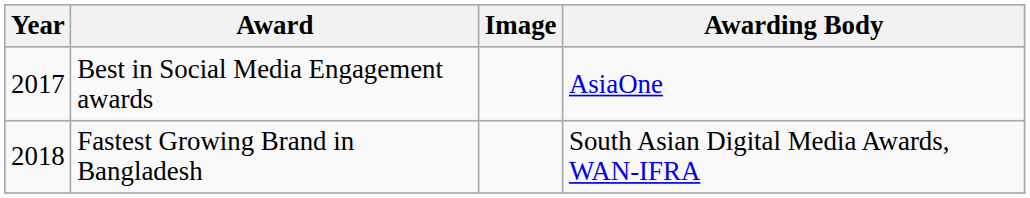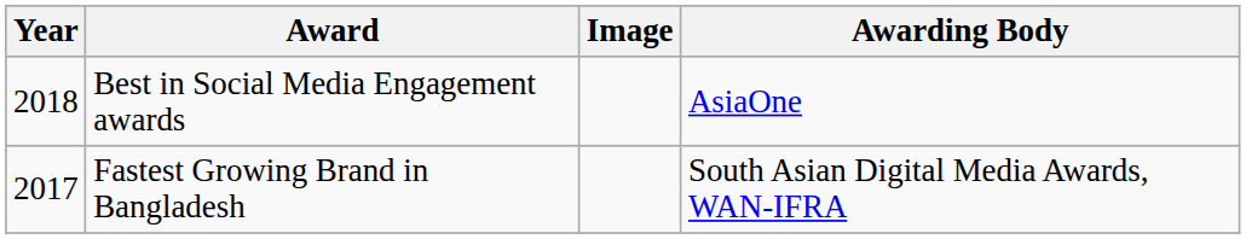 <table class="wikitable">
 <tr>
 <th>Year</th>
 <th>Award</th>
 <th>Image</th>
 <th>Awarding Body</th>
 </tr>
 <tr>
-<td>2017</td>
+<td>2018</td>
 <td>Best in Social Media Engagement awards</td>
 <td></td>
 <td><a href='#'>AsiaOne</a></td>
 </tr>
 <tr>
-<td>2018</td>
+<td>2017</td>
 <td>Fastest Growing Brand in Bangladesh</td>
 <td></td>
 <td>South Asian Digital Media Awards, <a href='#'>WAN-IFRA</a></td>
 </tr>
 </table>
